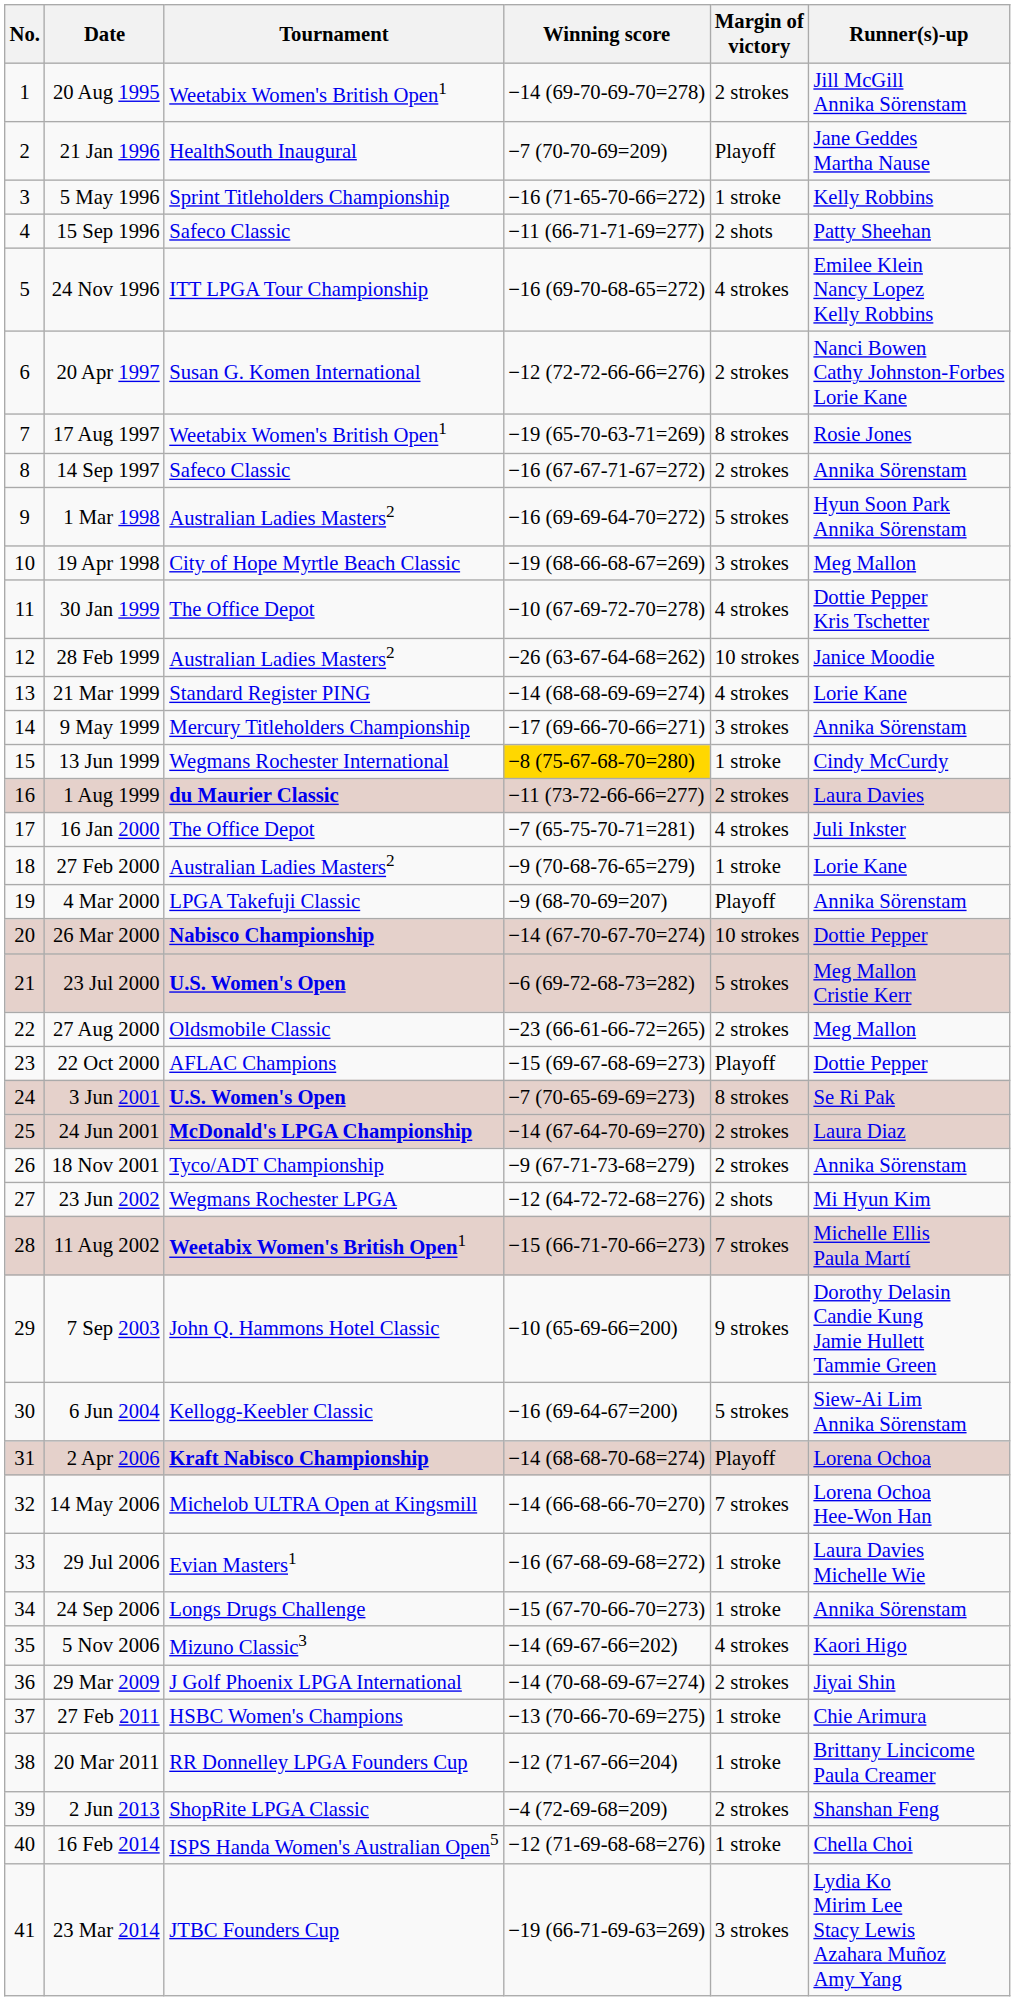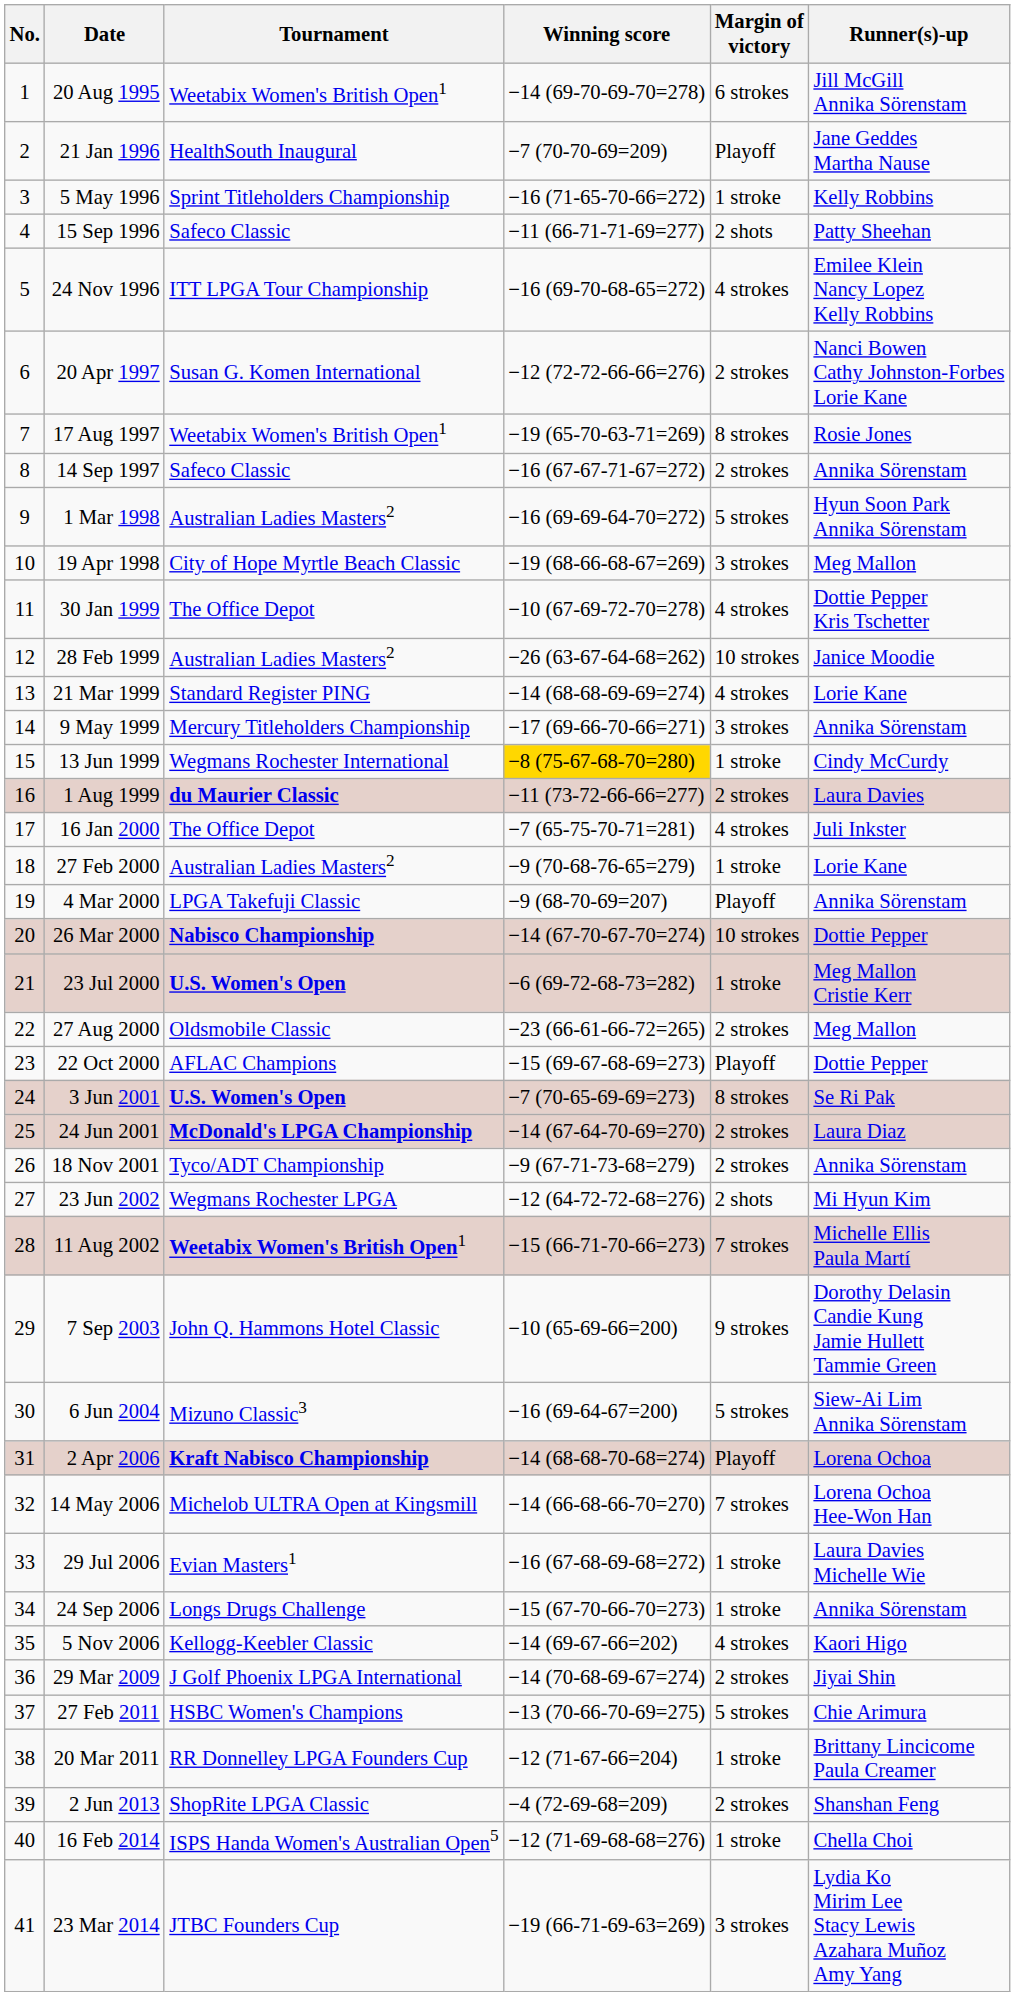 <table class="wikitable" style="font-size:95%;">
 <tr>
 <th>No.</th>
 <th>Date</th>
 <th>Tournament</th>
 <th>Winning score</th>
 <th>Margin of<br>victory</th>
 <th>Runner(s)-up</th>
 </tr>
 <tr>
 <td align=center>1</td>
 <td align=right>20 Aug <a href='#'>1995</a></td>
 <td><a href='#'>Weetabix Women's British Open</a><sup>1</sup></td>
 <td>−14 (69-70-69-70=278)</td>
-<td>2 strokes</td>
+<td>6 strokes</td>
 <td> <a href='#'>Jill McGill</a> <br>  <a href='#'>Annika Sörenstam</a></td>
 </tr>
 <tr>
 <td align=center>2</td>
 <td align=right>21 Jan <a href='#'>1996</a></td>
 <td><a href='#'>HealthSouth Inaugural</a></td>
 <td>−7 (70-70-69=209)</td>
 <td>Playoff</td>
 <td> <a href='#'>Jane Geddes</a> <br>  <a href='#'>Martha Nause</a></td>
 </tr>
 <tr>
 <td align=center>3</td>
 <td align=right>5 May 1996</td>
 <td><a href='#'>Sprint Titleholders Championship</a></td>
 <td>−16 (71-65-70-66=272)</td>
 <td>1 stroke</td>
 <td> <a href='#'>Kelly Robbins</a></td>
 </tr>
 <tr>
 <td align=center>4</td>
 <td align=right>15 Sep 1996</td>
 <td><a href='#'>Safeco Classic</a></td>
 <td>−11 (66-71-71-69=277)</td>
 <td>2 shots</td>
 <td> <a href='#'>Patty Sheehan</a></td>
 </tr>
 <tr>
 <td align=center>5</td>
 <td align=right>24 Nov 1996</td>
 <td><a href='#'>ITT LPGA Tour Championship</a></td>
 <td>−16 (69-70-68-65=272)</td>
 <td>4 strokes</td>
 <td> <a href='#'>Emilee Klein</a> <br>  <a href='#'>Nancy Lopez</a> <br>  <a href='#'>Kelly Robbins</a></td>
 </tr>
 <tr>
 <td align=center>6</td>
 <td align=right>20 Apr <a href='#'>1997</a></td>
 <td><a href='#'>Susan G. Komen International</a></td>
 <td>−12 (72-72-66-66=276)</td>
 <td>2 strokes</td>
 <td> <a href='#'>Nanci Bowen</a> <br>  <a href='#'>Cathy Johnston-Forbes</a> <br>  <a href='#'>Lorie Kane</a></td>
 </tr>
 <tr>
 <td align=center>7</td>
 <td align=right>17 Aug 1997</td>
 <td><a href='#'>Weetabix Women's British Open</a><sup>1</sup></td>
 <td>−19 (65-70-63-71=269)</td>
 <td>8 strokes</td>
 <td> <a href='#'>Rosie Jones</a></td>
 </tr>
 <tr>
 <td align=center>8</td>
 <td align=right>14 Sep 1997</td>
 <td><a href='#'>Safeco Classic</a></td>
 <td>−16 (67-67-71-67=272)</td>
 <td>2 strokes</td>
 <td> <a href='#'>Annika Sörenstam</a></td>
 </tr>
 <tr>
 <td align=center>9</td>
 <td align=right>1 Mar <a href='#'>1998</a></td>
 <td><a href='#'>Australian Ladies Masters</a><sup>2</sup></td>
 <td>−16 (69-69-64-70=272)</td>
 <td>5 strokes</td>
 <td> <a href='#'>Hyun Soon Park</a> <br>  <a href='#'>Annika Sörenstam</a></td>
 </tr>
 <tr>
 <td align=center>10</td>
 <td align=right>19 Apr 1998</td>
 <td><a href='#'>City of Hope Myrtle Beach Classic</a></td>
 <td>−19 (68-66-68-67=269)</td>
 <td>3 strokes</td>
 <td> <a href='#'>Meg Mallon</a></td>
 </tr>
 <tr>
 <td align=center>11</td>
 <td align=right>30 Jan <a href='#'>1999</a></td>
 <td><a href='#'>The Office Depot</a></td>
 <td>−10 (67-69-72-70=278)</td>
 <td>4 strokes</td>
 <td> <a href='#'>Dottie Pepper</a> <br>  <a href='#'>Kris Tschetter</a></td>
 </tr>
 <tr>
 <td align=center>12</td>
 <td align=right>28 Feb 1999</td>
 <td><a href='#'>Australian Ladies Masters</a><sup>2</sup></td>
 <td>−26 (63-67-64-68=262)</td>
 <td>10 strokes</td>
 <td> <a href='#'>Janice Moodie</a></td>
 </tr>
 <tr>
 <td align=center>13</td>
 <td align=right>21 Mar 1999</td>
 <td><a href='#'>Standard Register PING</a></td>
 <td>−14 (68-68-69-69=274)</td>
 <td>4 strokes</td>
 <td> <a href='#'>Lorie Kane</a></td>
 </tr>
 <tr>
 <td align=center>14</td>
 <td align=right>9 May 1999</td>
 <td><a href='#'>Mercury Titleholders Championship</a></td>
 <td>−17 (69-66-70-66=271)</td>
 <td>3 strokes</td>
 <td> <a href='#'>Annika Sörenstam</a></td>
 </tr>
 <tr>
 <td align=center>15</td>
 <td align=right>13 Jun 1999</td>
 <td><a href='#'>Wegmans Rochester International</a></td>
 <td style="background: gold;">−8 (75-67-68-70=280)</td>
 <td>1 stroke</td>
 <td> <a href='#'>Cindy McCurdy</a></td>
 </tr>
 <tr style="background:#e5d1cb;">
 <td align=center>16</td>
 <td align=right>1 Aug 1999</td>
 <td><strong><a href='#'>du Maurier Classic</a></strong></td>
 <td>−11 (73-72-66-66=277)</td>
 <td>2 strokes</td>
 <td> <a href='#'>Laura Davies</a></td>
 </tr>
 <tr>
 <td align=center>17</td>
 <td align=right>16 Jan <a href='#'>2000</a></td>
 <td><a href='#'>The Office Depot</a></td>
 <td>−7 (65-75-70-71=281)</td>
 <td>4 strokes</td>
 <td> <a href='#'>Juli Inkster</a></td>
 </tr>
 <tr>
 <td align=center>18</td>
 <td align=right>27 Feb 2000</td>
 <td><a href='#'>Australian Ladies Masters</a><sup>2</sup></td>
 <td>−9 (70-68-76-65=279)</td>
 <td>1 stroke</td>
 <td> <a href='#'>Lorie Kane</a></td>
 </tr>
 <tr>
 <td align=center>19</td>
 <td align=right>4 Mar 2000</td>
 <td><a href='#'>LPGA Takefuji Classic</a></td>
 <td>−9 (68-70-69=207)</td>
 <td>Playoff</td>
 <td> <a href='#'>Annika Sörenstam</a></td>
 </tr>
 <tr style="background:#e5d1cb;">
 <td align=center>20</td>
 <td align=right>26 Mar 2000</td>
 <td><strong><a href='#'>Nabisco Championship</a></strong></td>
 <td>−14 (67-70-67-70=274)</td>
 <td>10 strokes</td>
 <td> <a href='#'>Dottie Pepper</a></td>
 </tr>
 <tr style="background:#e5d1cb;">
 <td align=center>21</td>
 <td align=right>23 Jul 2000</td>
 <td><strong><a href='#'>U.S. Women's Open</a></strong></td>
 <td>−6 (69-72-68-73=282)</td>
-<td>5 strokes</td>
+<td>1 stroke</td>
 <td> <a href='#'>Meg Mallon</a> <br>  <a href='#'>Cristie Kerr</a></td>
 </tr>
 <tr>
 <td align=center>22</td>
 <td align=right>27 Aug 2000</td>
 <td><a href='#'>Oldsmobile Classic</a></td>
 <td>−23 (66-61-66-72=265)</td>
 <td>2 strokes</td>
 <td> <a href='#'>Meg Mallon</a></td>
 </tr>
 <tr>
 <td align=center>23</td>
 <td align=right>22 Oct 2000</td>
 <td><a href='#'>AFLAC Champions</a></td>
 <td>−15 (69-67-68-69=273)</td>
 <td>Playoff</td>
 <td> <a href='#'>Dottie Pepper</a></td>
 </tr>
 <tr style="background:#e5d1cb;">
 <td align=center>24</td>
 <td align=right>3 Jun <a href='#'>2001</a></td>
 <td><strong><a href='#'>U.S. Women's Open</a></strong></td>
 <td>−7 (70-65-69-69=273)</td>
 <td>8 strokes</td>
 <td> <a href='#'>Se Ri Pak</a></td>
 </tr>
 <tr style="background:#e5d1cb;">
 <td align=center>25</td>
 <td align=right>24 Jun 2001</td>
 <td><strong><a href='#'>McDonald's LPGA Championship</a></strong></td>
 <td>−14 (67-64-70-69=270)</td>
 <td>2 strokes</td>
 <td> <a href='#'>Laura Diaz</a></td>
 </tr>
 <tr>
 <td align=center>26</td>
 <td align=right>18 Nov 2001</td>
 <td><a href='#'>Tyco/ADT Championship</a></td>
 <td>−9 (67-71-73-68=279)</td>
 <td>2 strokes</td>
 <td> <a href='#'>Annika Sörenstam</a></td>
 </tr>
 <tr>
 <td align=center>27</td>
 <td align=right>23 Jun <a href='#'>2002</a></td>
 <td><a href='#'>Wegmans Rochester LPGA</a></td>
 <td>−12 (64-72-72-68=276)</td>
 <td>2 shots</td>
 <td> <a href='#'>Mi Hyun Kim</a></td>
 </tr>
 <tr style="background:#e5d1cb;">
 <td align=center>28</td>
 <td align=right>11 Aug 2002</td>
 <td><strong><a href='#'>Weetabix Women's British Open</a></strong><sup>1</sup></td>
 <td>−15 (66-71-70-66=273)</td>
 <td>7 strokes</td>
 <td> <a href='#'>Michelle Ellis</a> <br>  <a href='#'>Paula Martí</a></td>
 </tr>
 <tr>
 <td align=center>29</td>
 <td align=right>7 Sep <a href='#'>2003</a></td>
 <td><a href='#'>John Q. Hammons Hotel Classic</a></td>
 <td>−10 (65-69-66=200)</td>
 <td>9 strokes</td>
 <td> <a href='#'>Dorothy Delasin</a> <br>  <a href='#'>Candie Kung</a> <br>  <a href='#'>Jamie Hullett</a> <br>  <a href='#'>Tammie Green</a></td>
 </tr>
 <tr>
 <td align=center>30</td>
 <td align=right>6 Jun <a href='#'>2004</a></td>
-<td><a href='#'>Kellogg-Keebler Classic</a></td>
+<td><a href='#'>Mizuno Classic</a><sup>3</sup></td>
 <td>−16 (69-64-67=200)</td>
 <td>5 strokes</td>
 <td> <a href='#'>Siew-Ai Lim</a> <br>  <a href='#'>Annika Sörenstam</a></td>
 </tr>
 <tr style="background:#e5d1cb;">
 <td align=center>31</td>
 <td align=right>2 Apr <a href='#'>2006</a></td>
 <td><strong><a href='#'>Kraft Nabisco Championship</a></strong></td>
 <td>−14 (68-68-70-68=274)</td>
 <td>Playoff</td>
 <td> <a href='#'>Lorena Ochoa</a></td>
 </tr>
 <tr>
 <td align=center>32</td>
 <td align=right>14 May 2006</td>
 <td><a href='#'>Michelob ULTRA Open at Kingsmill</a></td>
 <td>−14 (66-68-66-70=270)</td>
 <td>7 strokes</td>
 <td> <a href='#'>Lorena Ochoa</a> <br>  <a href='#'>Hee-Won Han</a></td>
 </tr>
 <tr>
 <td align=center>33</td>
 <td align=right>29 Jul 2006</td>
 <td><a href='#'>Evian Masters</a><sup>1</sup></td>
 <td>−16 (67-68-69-68=272)</td>
 <td>1 stroke</td>
 <td> <a href='#'>Laura Davies</a> <br>  <a href='#'>Michelle Wie</a></td>
 </tr>
 <tr>
 <td align=center>34</td>
 <td align=right>24 Sep 2006</td>
 <td><a href='#'>Longs Drugs Challenge</a></td>
 <td>−15 (67-70-66-70=273)</td>
 <td>1 stroke</td>
 <td> <a href='#'>Annika Sörenstam</a></td>
 </tr>
 <tr>
 <td align=center>35</td>
 <td align=right>5 Nov 2006</td>
-<td><a href='#'>Mizuno Classic</a><sup>3</sup></td>
+<td><a href='#'>Kellogg-Keebler Classic</a></td>
 <td>−14 (69-67-66=202)</td>
 <td>4 strokes</td>
 <td> <a href='#'>Kaori Higo</a></td>
 </tr>
 <tr>
 <td align=center>36</td>
 <td align=right>29 Mar <a href='#'>2009</a></td>
 <td><a href='#'>J Golf Phoenix LPGA International</a></td>
 <td>−14 (70-68-69-67=274)</td>
 <td>2 strokes</td>
 <td> <a href='#'>Jiyai Shin</a></td>
 </tr>
 <tr>
 <td align=center>37</td>
 <td align=right>27 Feb <a href='#'>2011</a></td>
 <td><a href='#'>HSBC Women's Champions</a></td>
 <td>−13 (70-66-70-69=275)</td>
-<td>1 stroke</td>
+<td>5 strokes</td>
 <td> <a href='#'>Chie Arimura</a></td>
 </tr>
 <tr>
 <td align=center>38</td>
 <td align=right>20 Mar 2011</td>
 <td><a href='#'>RR Donnelley LPGA Founders Cup</a></td>
 <td>−12 (71-67-66=204)</td>
 <td>1 stroke</td>
 <td> <a href='#'>Brittany Lincicome</a> <br>  <a href='#'>Paula Creamer</a></td>
 </tr>
 <tr>
 <td align=center>39</td>
 <td align=right>2 Jun <a href='#'>2013</a></td>
 <td><a href='#'>ShopRite LPGA Classic</a></td>
 <td>−4 (72-69-68=209)</td>
 <td>2 strokes</td>
 <td> <a href='#'>Shanshan Feng</a></td>
 </tr>
 <tr>
 <td align=center>40</td>
 <td align=right>16 Feb <a href='#'>2014</a></td>
 <td><a href='#'>ISPS Handa Women's Australian Open</a><sup>5</sup></td>
 <td>−12 (71-69-68-68=276)</td>
 <td>1 stroke</td>
 <td> <a href='#'>Chella Choi</a></td>
 </tr>
 <tr>
 <td align=center>41</td>
 <td align=right>23 Mar <a href='#'>2014</a></td>
 <td><a href='#'>JTBC Founders Cup</a></td>
 <td>−19 (66-71-69-63=269)</td>
 <td>3 strokes</td>
 <td> <a href='#'>Lydia Ko</a> <br>  <a href='#'>Mirim Lee</a> <br>  <a href='#'>Stacy Lewis</a> <br>  <a href='#'>Azahara Muñoz</a> <br>  <a href='#'>Amy Yang</a></td>
 </tr>
 </table>
